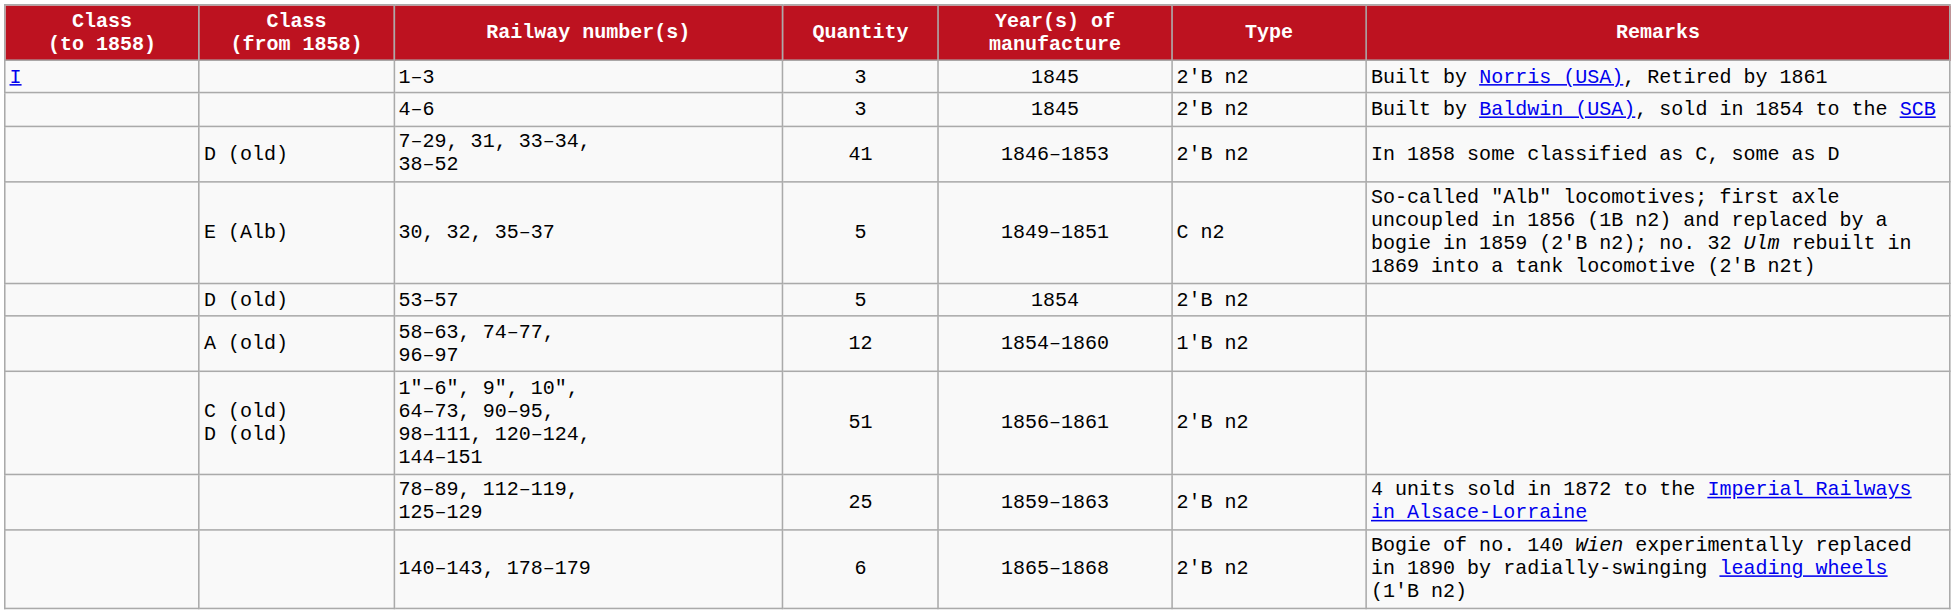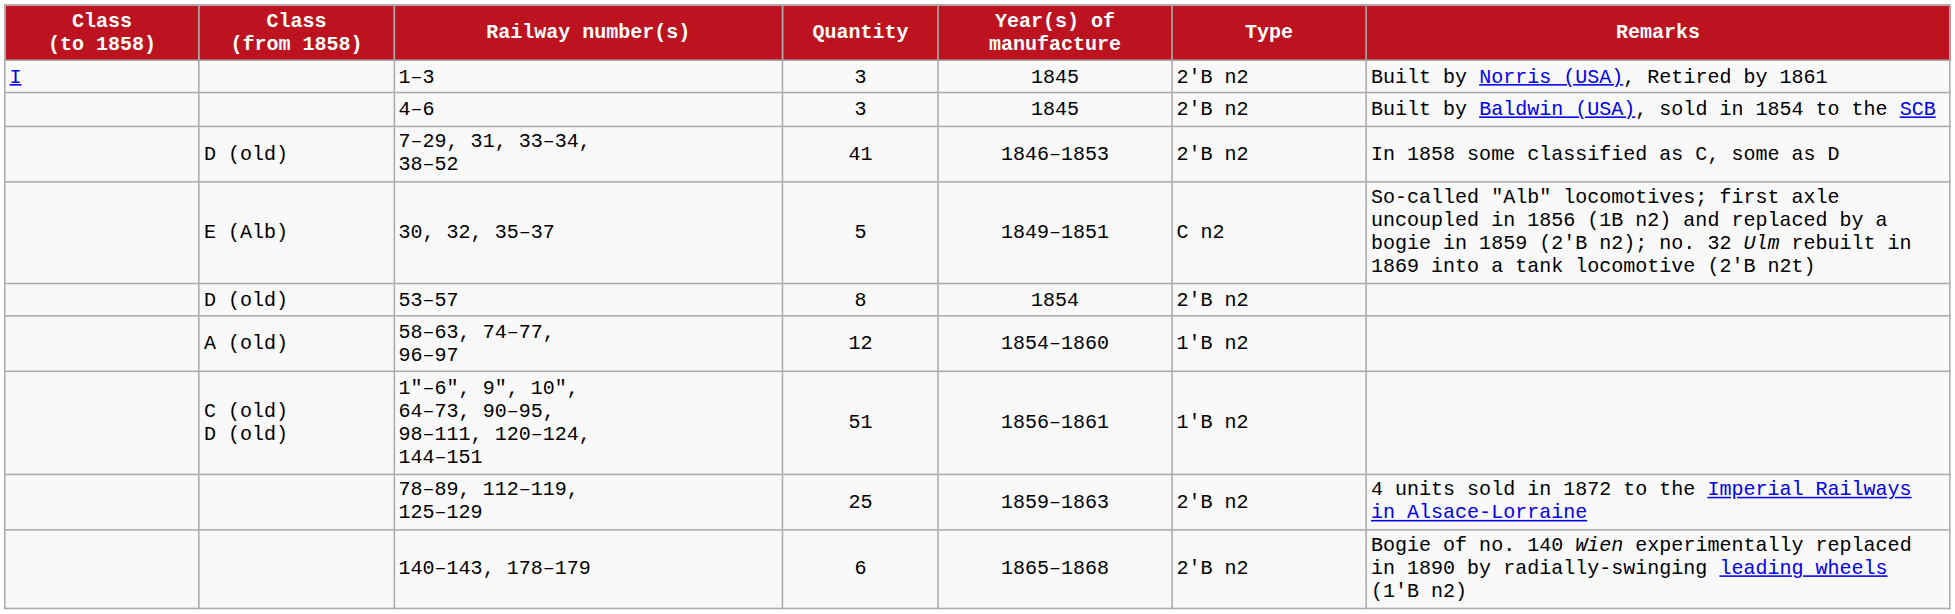 <table class="wikitable"  width="100%">
 <tr>
 <th style="color:#ffffff; background:#bd1220" width="10%">Class <br>(to 1858)</th>
 <th style="color:#ffffff; background:#bd1220" width="10%">Class <br>(from 1858)</th>
 <th style="color:#ffffff; background:#bd1220" width="20%">Railway number(s)</th>
 <th style="color:#ffffff; background:#bd1220" width="8%">Quantity</th>
 <th style="color:#ffffff; background:#bd1220" width="12%">Year(s) of manufacture</th>
 <th style="color:#ffffff; background:#bd1220" width="10%">Type</th>
 <th style="color:#ffffff; background:#bd1220" width="30%">Remarks</th>
 </tr>
 <tr>
 <td><a href='#'>I</a></td>
 <td></td>
 <td>1–3</td>
 <td align="center">3</td>
 <td align="center">1845</td>
 <td>2′B n2</td>
 <td>Built by <a href='#'>Norris (USA)</a>, Retired by 1861</td>
 </tr>
 <tr>
 <td></td>
 <td></td>
 <td>4–6</td>
 <td align="center">3</td>
 <td align="center">1845</td>
 <td>2′B n2</td>
 <td>Built by <a href='#'>Baldwin (USA)</a>, sold in 1854 to the <a href='#'>SCB</a></td>
 </tr>
 <tr>
 <td></td>
 <td>D (old)</td>
 <td>7–29, 31, 33–34, <br>38–52</td>
 <td align="center">41</td>
 <td align="center">1846–1853</td>
 <td>2′B n2</td>
 <td>In 1858 some classified as C, some as D</td>
 </tr>
 <tr>
 <td></td>
 <td>E (Alb)</td>
 <td>30, 32, 35–37</td>
 <td align="center">5</td>
 <td align="center">1849–1851</td>
 <td>C n2</td>
 <td>So-called "Alb" locomotives; first axle uncoupled in 1856 (1B n2) and replaced by a bogie in 1859 (2′B n2); no. 32 <em>Ulm</em> rebuilt in 1869 into a tank locomotive (2′B n2t)</td>
 </tr>
 <tr>
 <td></td>
 <td>D (old)</td>
 <td>53–57</td>
-<td align="center">5</td>
+<td align="center">8</td>
 <td align="center">1854</td>
 <td>2′B n2</td>
 <td></td>
 </tr>
 <tr>
 <td></td>
 <td>A (old)</td>
 <td>58–63, 74–77, <br>96–97</td>
 <td align="center">12</td>
 <td align="center">1854–1860</td>
 <td>1′B n2</td>
 <td></td>
 </tr>
 <tr>
 <td></td>
 <td>C (old) <br>D (old)</td>
 <td>1"–6", 9", 10", <br>64–73, 90–95, <br>98–111, 120–124, <br>144–151</td>
 <td align="center">51</td>
 <td align="center">1856–1861</td>
-<td>2′B n2</td>
+<td>1′B n2</td>
 <td></td>
 </tr>
 <tr>
 <td></td>
 <td></td>
 <td>78–89, 112–119, <br>125–129</td>
 <td align="center">25</td>
 <td align="center">1859–1863</td>
 <td>2′B n2</td>
 <td>4 units sold in 1872 to the <a href='#'>Imperial Railways in Alsace-Lorraine</a></td>
 </tr>
 <tr>
 <td></td>
 <td></td>
 <td>140–143, 178–179</td>
 <td align="center">6</td>
 <td align="center">1865–1868</td>
 <td>2′B n2</td>
 <td>Bogie of no. 140 <em>Wien</em> experimentally replaced in 1890 by radially-swinging <a href='#'>leading wheels</a> (1′B n2)</td>
 </tr>
 </table>
